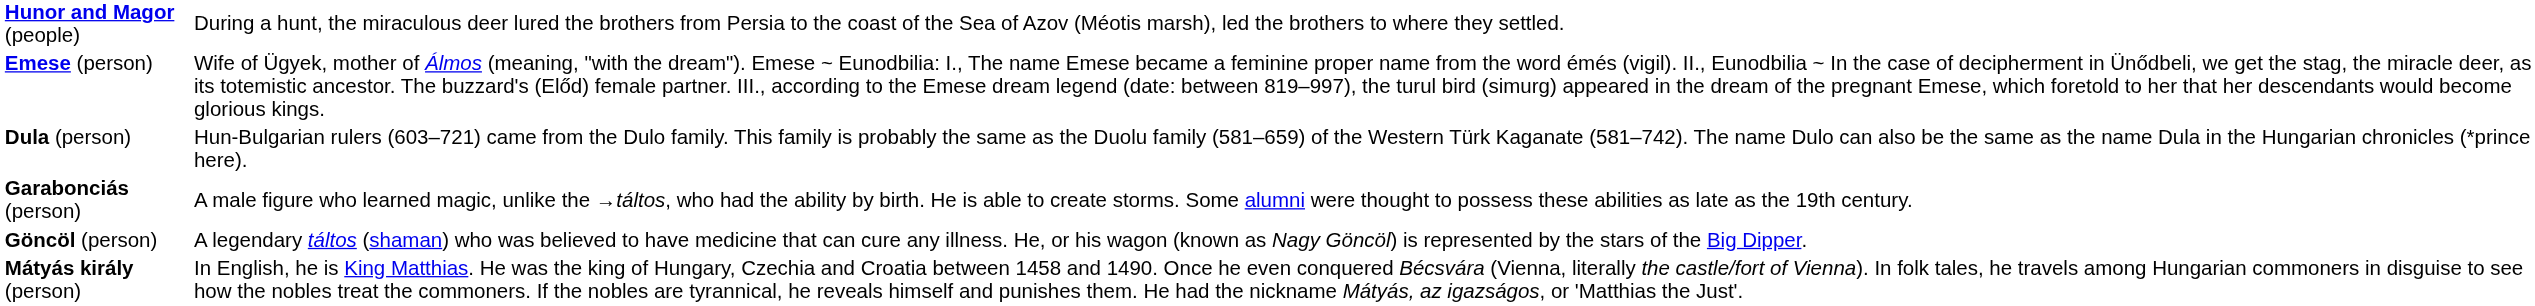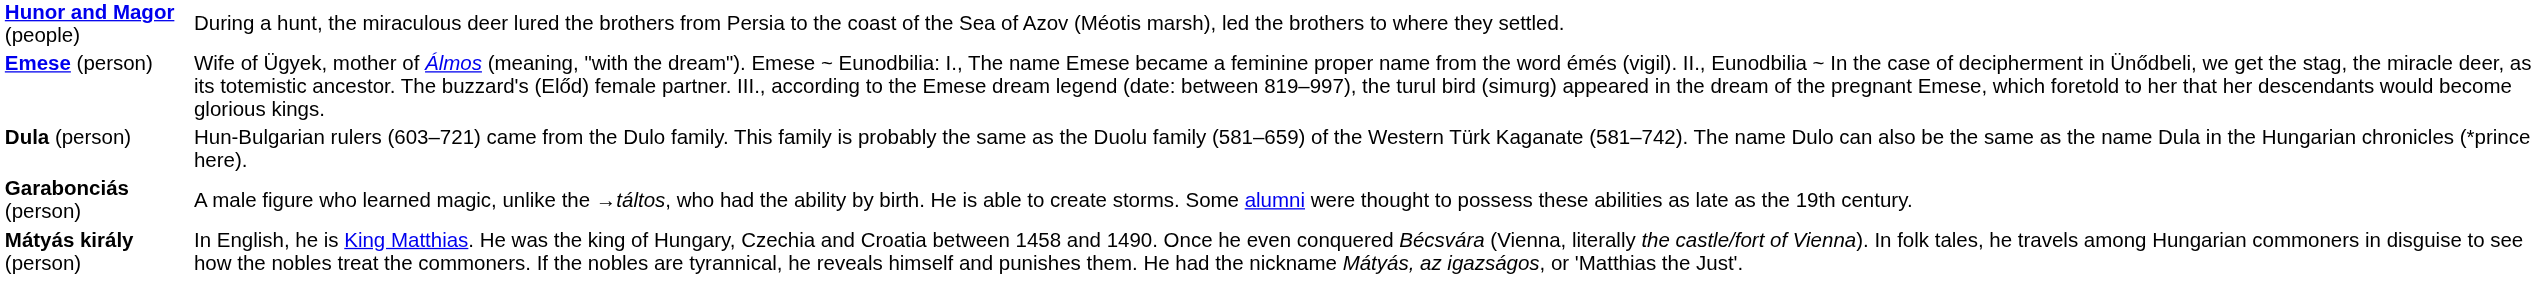 <table border=0>
 <tr>
 <td valign=top><strong><a href='#'>Hunor and Magor</a></strong> (people)</td>
 <td>During a hunt, the miraculous deer lured the brothers from Persia to the coast of the Sea of Azov (Méotis marsh), led the brothers to where they settled.</td>
 </tr>
 <tr>
 <td valign="top"><strong><a href='#'>Emese</a></strong> (person)</td>
 <td>Wife of Ügyek, mother of <em><a href='#'>Álmos</a></em> (meaning, "with the dream"). Emese ~ Eunodbilia: I., The name Emese became a feminine proper name from the word émés (vigil). II., Eunodbilia ~ In the case of decipherment in Ünődbeli, we get the stag, the miracle deer, as its totemistic ancestor. The buzzard's (Előd) female partner. III., according to the Emese dream legend (date: between 819–997), the turul bird (simurg) appeared in the dream of the pregnant Emese, which foretold to her that her descendants would become glorious kings.</td>
 </tr>
 <tr>
 <td valign="top"><strong>Dula</strong> (person)</td>
 <td>Hun-Bulgarian rulers (603–721) came from the Dulo family. This family is probably the same as the Duolu family (581–659) of the Western Türk Kaganate (581–742). The name Dulo can also be the same as the name Dula in the Hungarian chronicles (*prince here).</td>
 </tr>
 <tr>
 <td valign=top><strong>Garabonciás</strong> (person)</td>
 <td>A male figure who learned magic, unlike the →<em>táltos</em>, who had the ability by birth. He is able to create storms. Some <a href='#'>alumni</a> were thought to possess these abilities as late as the 19th century.</td>
 </tr>
 <tr>
-<td valign=top><strong>Göncöl</strong> (person)</td>
-<td>A legendary <em><a href='#'>táltos</a></em> (<a href='#'>shaman</a>) who was believed to have medicine that can cure any illness. He, or his wagon (known as <em>Nagy Göncöl</em>) is represented by the stars of the <a href='#'>Big Dipper</a>.</td>
-</tr>
-<tr>
 <td valign=top><strong>Mátyás király</strong> (person)</td>
 <td>In English, he is <a href='#'>King Matthias</a>. He was the king of Hungary, Czechia and Croatia between 1458 and 1490. Once he even conquered <em>Bécsvára</em> (Vienna, literally <em>the castle/fort of Vienna</em>). In folk tales, he travels among Hungarian commoners in disguise to see how the nobles treat the commoners. If the nobles are tyrannical, he reveals himself and punishes them. He had the nickname <em>Mátyás, az igazságos</em>, or 'Matthias the Just'.</td>
 </tr>
 </table>
